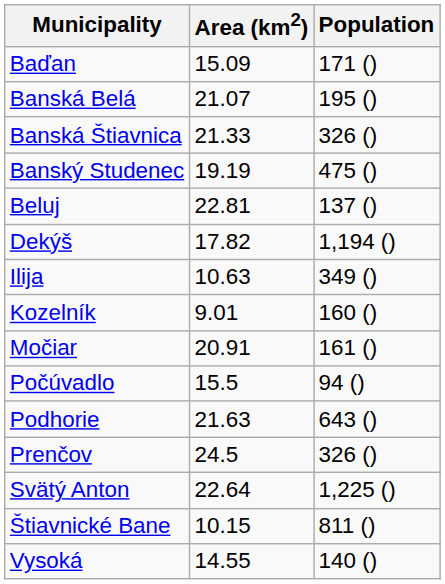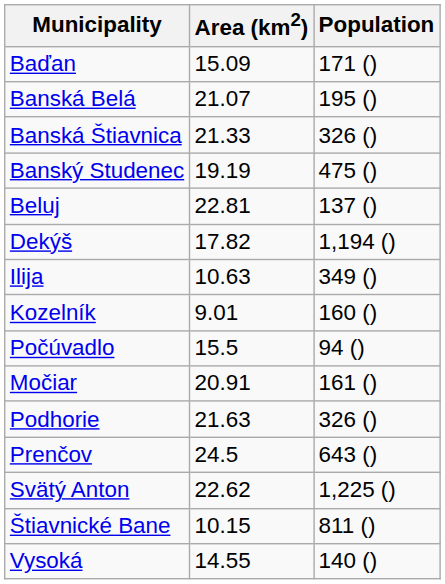 <table class="wikitable sortable">
 <tr>
 <th>Municipality</th>
 <th>Area (km<sup>2</sup>)</th>
 <th>Population</th>
 </tr>
 <tr>
 <td><a href='#'>Baďan</a></td>
 <td>15.09</td>
 <td>171 ()</td>
 </tr>
 <tr>
 <td><a href='#'>Banská Belá</a></td>
 <td>21.07</td>
 <td>195 ()</td>
 </tr>
 <tr>
 <td><a href='#'>Banská Štiavnica</a></td>
 <td>21.33</td>
 <td>326 ()</td>
 </tr>
 <tr>
 <td><a href='#'>Banský Studenec</a></td>
 <td>19.19</td>
 <td>475 ()</td>
 </tr>
 <tr>
 <td><a href='#'>Beluj</a></td>
 <td>22.81</td>
 <td>137 ()</td>
 </tr>
 <tr>
 <td><a href='#'>Dekýš</a></td>
 <td>17.82</td>
 <td>1,194 ()</td>
 </tr>
 <tr>
 <td><a href='#'>Ilija</a></td>
 <td>10.63</td>
 <td>349 ()</td>
 </tr>
 <tr>
 <td><a href='#'>Kozelník</a></td>
 <td>9.01</td>
 <td>160 ()</td>
 </tr>
 <tr>
+<td><a href='#'>Počúvadlo</a></td>
+<td>15.5</td>
+<td>94 ()</td>
+</tr>
+<tr>
 <td><a href='#'>Močiar</a></td>
 <td>20.91</td>
 <td>161 ()</td>
 </tr>
 <tr>
-<td><a href='#'>Počúvadlo</a></td>
-<td>15.5</td>
-<td>94 ()</td>
-</tr>
-<tr>
 <td><a href='#'>Podhorie</a></td>
 <td>21.63</td>
-<td>643 ()</td>
+<td>326 ()</td>
 </tr>
 <tr>
 <td><a href='#'>Prenčov</a></td>
 <td>24.5</td>
-<td>326 ()</td>
+<td>643 ()</td>
 </tr>
 <tr>
 <td><a href='#'>Svätý Anton</a></td>
-<td>22.64</td>
+<td>22.62</td>
 <td>1,225 ()</td>
 </tr>
 <tr>
 <td><a href='#'>Štiavnické Bane</a></td>
 <td>10.15</td>
 <td>811 ()</td>
 </tr>
 <tr>
 <td><a href='#'>Vysoká</a></td>
 <td>14.55</td>
 <td>140 ()</td>
 </tr>
 </table>
